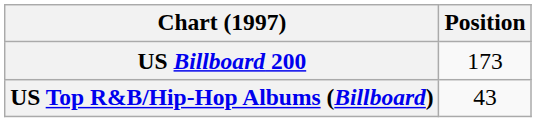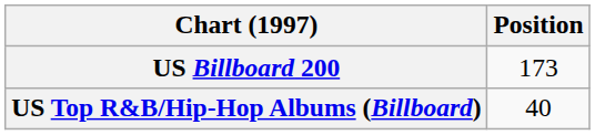 <table class="wikitable sortable plainrowheaders">
 <tr>
 <th scope="col">Chart (1997)</th>
 <th scope="col">Position</th>
 </tr>
 <tr>
 <th scope="row">US <a href='#'><em>Billboard</em> 200</a></th>
 <td style="text-align:center;">173</td>
 </tr>
 <tr>
 <th scope="row">US <a href='#'>Top R&B/Hip-Hop Albums</a> (<em><a href='#'>Billboard</a></em>)</th>
-<td style="text-align:center;">43</td>
+<td style="text-align:center;">40</td>
 </tr>
 </table>
